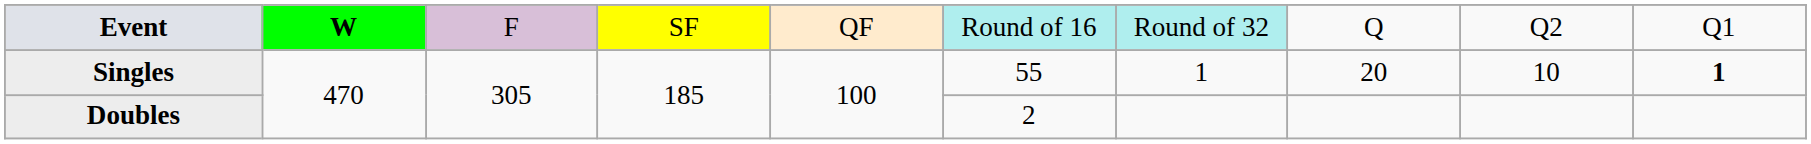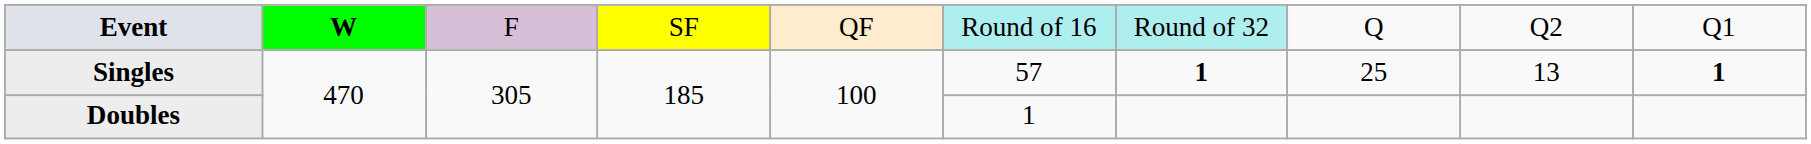 <table class=wikitable style=font-size:90%;text-align:center>
 <tr>
 <td style="width:130px; background:#dfe2e9;"><strong>Event</strong></td>
 <td style="width:80px; background:lime;"><strong>W</strong></td>
 <td style="width:85px; background:thistle;">F</td>
 <td style="width:85px; background:#ff0;">SF</td>
 <td style="width:85px; background:#ffebcd;">QF</td>
 <td style="width:85px; background:#afeeee;">Round of 16</td>
 <td style="width:85px; background:#afeeee;">Round of 32</td>
 <td width=85>Q</td>
 <td width=85>Q2</td>
 <td width=85>Q1</td>
 </tr>
 <tr>
 <th style="background:#ededed;">Singles</th>
 <td rowspan=2>470</td>
 <td rowspan=2>305</td>
 <td rowspan=2>185</td>
 <td rowspan=2>100</td>
-<td>55</td>
-<td>1</td>
-<td>20</td>
-<td>10</td>
+<td>57</td>
+<td><strong>1</strong></td>
+<td>25</td>
+<td>13</td>
 <td><strong>1</strong></td>
 </tr>
 <tr>
 <th style="background:#ededed;">Doubles</th>
-<td>2</td>
+<td>1</td>
 <td></td>
 <td></td>
 <td></td>
 <td></td>
 </tr>
 </table>
